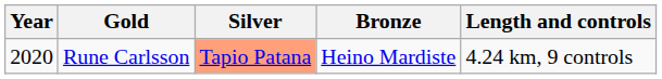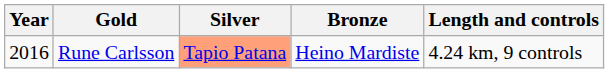 <table class="wikitable">
 <tr>
 <th>Year</th>
 <th>Gold</th>
 <th>Silver</th>
 <th>Bronze</th>
 <th>Length and controls</th>
 </tr>
 <tr>
-<td>2020</td>
+<td>2016</td>
 <td> <a href='#'>Rune Carlsson</a></td>
 <td style="background: lightsalmon;"> <a href='#'>Tapio Patana</a></td>
 <td> <a href='#'>Heino Mardiste</a></td>
 <td>4.24 km, 9 controls</td>
 </tr>
 </table>
